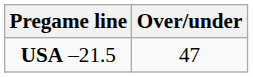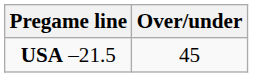 <table class="wikitable">
 <tr align="center">
 <th style=>Pregame line</th>
 <th style=>Over/under</th>
 </tr>
 <tr align="center">
 <td><strong>USA</strong> –21.5</td>
-<td>47</td>
+<td>45</td>
 </tr>
 </table>
